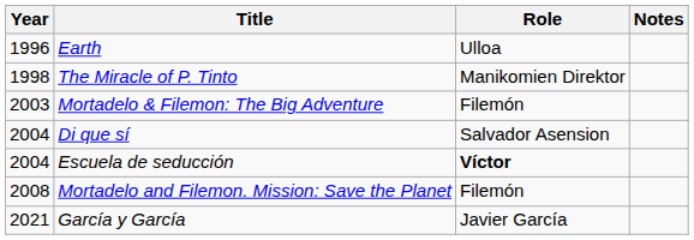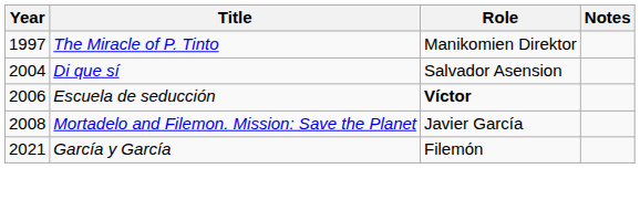 <table class="wikitable sortable">
 <tr>
 <th>Year</th>
 <th>Title</th>
 <th>Role</th>
 <th class="unsortable">Notes</th>
 </tr>
 <tr>
-<td>1996</td>
-<td><em><a href='#'>Earth</a></em></td>
-<td>Ulloa</td>
-<td></td>
-</tr>
-<tr>
-<td>1998</td>
+<td>1997</td>
 <td><em><a href='#'>The Miracle of P. Tinto</a></em></td>
 <td>Manikomien Direktor</td>
-<td></td>
-</tr>
-<tr>
-<td>2003</td>
-<td><em><a href='#'>Mortadelo & Filemon: The Big Adventure</a></em></td>
-<td>Filemón</td>
 <td></td>
 </tr>
 <tr>
 <td>2004</td>
 <td><em><a href='#'>Di que sí</a></em></td>
 <td>Salvador Asension</td>
 <td></td>
 </tr>
 <tr>
-<td>2004</td>
+<td>2006</td>
 <td><em>Escuela de seducción</em></td>
 <td><strong>Víctor</strong></td>
 <td></td>
 </tr>
 <tr>
 <td>2008</td>
 <td><em><a href='#'>Mortadelo and Filemon. Mission: Save the Planet</a></em></td>
-<td>Filemón</td>
+<td>Javier García</td>
 <td></td>
 </tr>
 <tr>
 <td>2021</td>
 <td><em>García y García</em></td>
-<td>Javier García</td>
+<td>Filemón</td>
 </tr>
 </table>
